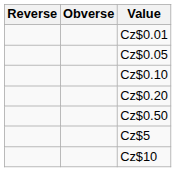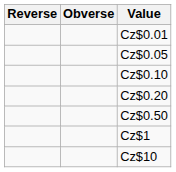 <table class="wikitable">
 <tr>
 <th>Reverse</th>
 <th>Obverse</th>
 <th>Value</th>
 </tr>
 <tr>
 <td></td>
 <td></td>
 <td>Cz$0.01</td>
 </tr>
 <tr>
 <td></td>
 <td></td>
 <td>Cz$0.05</td>
 </tr>
 <tr>
 <td></td>
 <td></td>
 <td>Cz$0.10</td>
 </tr>
 <tr>
 <td></td>
 <td></td>
 <td>Cz$0.20</td>
 </tr>
 <tr>
 <td></td>
 <td></td>
 <td>Cz$0.50</td>
 </tr>
 <tr>
 <td></td>
 <td></td>
-<td>Cz$5</td>
+<td>Cz$1</td>
 </tr>
 <tr>
 <td></td>
 <td></td>
 <td>Cz$10</td>
 </tr>
 </table>
